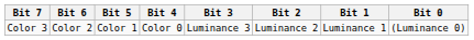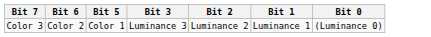 <table class="wikitable">
 <tr>
 <th>Bit 7</th>
 <th>Bit 6</th>
 <th>Bit 5</th>
-<th>Bit 4</th>
 <th>Bit 3</th>
 <th>Bit 2</th>
 <th>Bit 1</th>
 <th>Bit 0</th>
 </tr>
 <tr>
 <td>Color 3</td>
 <td>Color 2</td>
 <td>Color 1</td>
-<td>Color 0</td>
 <td>Luminance 3</td>
 <td>Luminance 2</td>
 <td>Luminance 1</td>
 <td>(Luminance 0)</td>
 </tr>
 </table>
